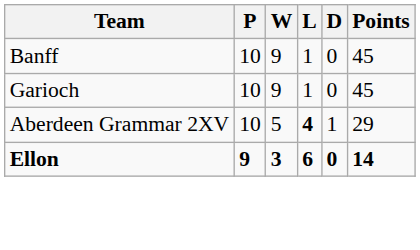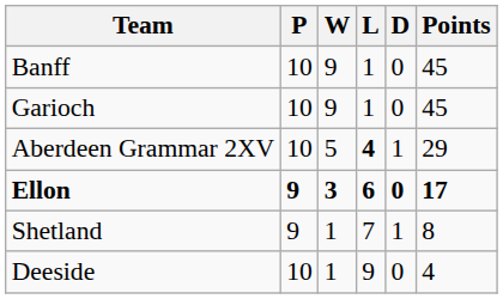 <table class="wikitable">
 <tr>
 <th>Team</th>
 <th>P</th>
 <th>W</th>
 <th>L</th>
 <th>D</th>
 <th>Points</th>
 </tr>
 <tr>
 <td>Banff</td>
 <td>10</td>
 <td>9</td>
 <td>1</td>
 <td>0</td>
 <td>45</td>
 </tr>
 <tr>
 <td>Garioch</td>
 <td>10</td>
 <td>9</td>
 <td>1</td>
 <td>0</td>
 <td>45</td>
 </tr>
 <tr>
 <td>Aberdeen Grammar 2XV</td>
 <td>10</td>
 <td>5</td>
 <td><strong>4</strong></td>
 <td>1</td>
 <td>29</td>
 </tr>
 <tr>
 <td><strong>Ellon</strong></td>
 <td><strong>9</strong></td>
 <td><strong>3</strong></td>
 <td><strong>6</strong></td>
 <td><strong>0</strong></td>
-<td><strong>14</strong></td>
+<td><strong>17</strong></td>
+</tr>
+<tr>
+<td>Shetland</td>
+<td>9</td>
+<td>1</td>
+<td>7</td>
+<td>1</td>
+<td>8</td>
+</tr>
+<tr>
+<td>Deeside</td>
+<td>10</td>
+<td>1</td>
+<td>9</td>
+<td>0</td>
+<td>4</td>
 </tr>
 </table>
